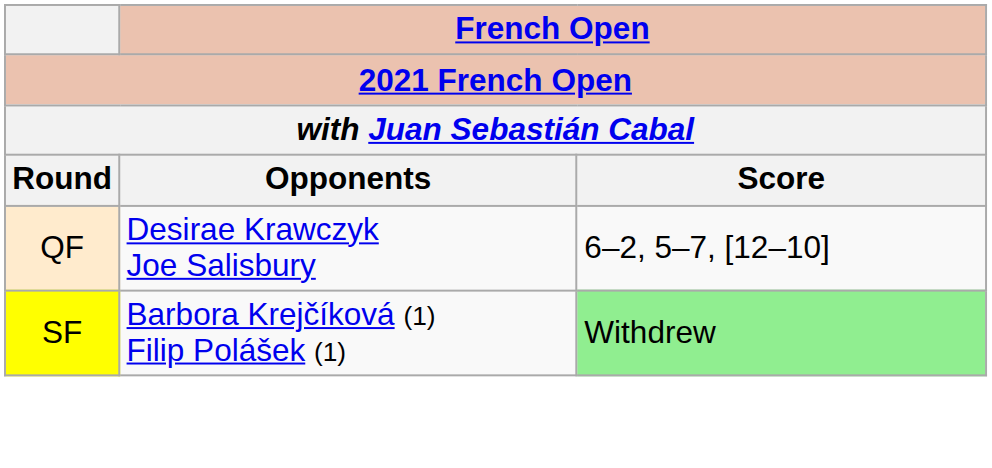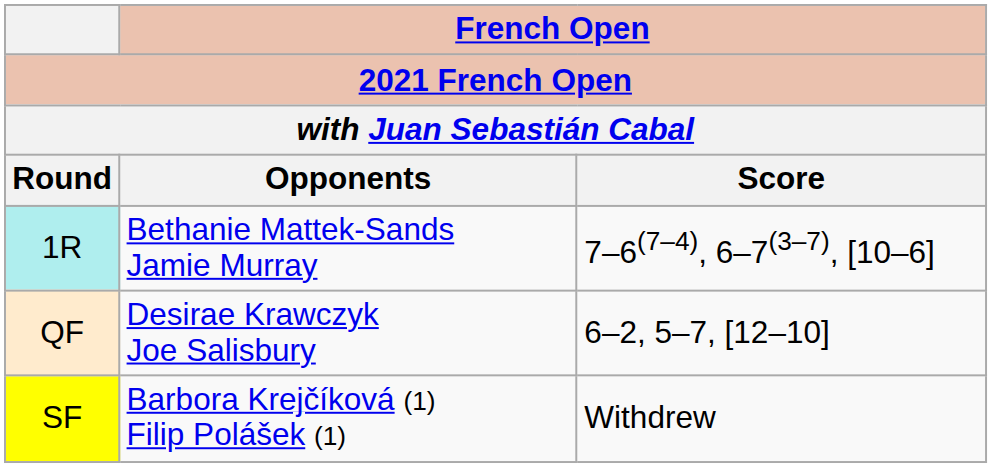 <table class="wikitable collapsible collapsed">
 <tr>
 <th></th>
 <th colspan=2 style="background:#ebc2af;"><a href='#'>French Open</a></th>
 </tr>
 <tr>
 <th colspan=3 style="background:#ebc2af;"><a href='#'>2021 French Open</a></th>
 </tr>
 <tr>
 <th colspan=3><em>with  <a href='#'>Juan Sebastián Cabal</a></em></th>
 </tr>
 <tr>
 <th>Round</th>
 <th width=225>Opponents</th>
 <th width=200>Score</th>
 </tr>
 <tr>
+<td style="text-align:center; background:#afeeee;">1R</td>
+<td> <a href='#'>Bethanie Mattek-Sands</a><br> <a href='#'>Jamie Murray</a></td>
+<td>7–6<sup>(7–4)</sup>, 6–7<sup>(3–7)</sup>, [10–6]</td>
+</tr>
+<tr>
 <td style="text-align:center; background:#ffebcd;">QF</td>
 <td> <a href='#'>Desirae Krawczyk</a><br> <a href='#'>Joe Salisbury</a></td>
 <td>6–2, 5–7, [12–10]</td>
 </tr>
 <tr>
 <td style="text-align:center; background:yellow;">SF</td>
 <td> <a href='#'>Barbora Krejčíková</a> <small>(1)</small><br> <a href='#'>Filip Polášek</a> <small>(1)</small></td>
-<td style="background: lightgreen;">Withdrew</td>
+<td>Withdrew</td>
 </tr>
 </table>
